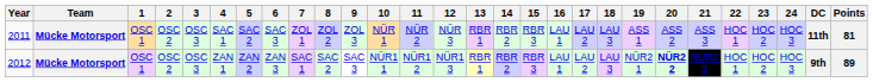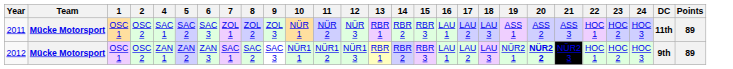 <table class="wikitable" style="text-align:center; font-size:85%">
 <tr>
 <th>Year</th>
 <th>Team</th>
 <th>1</th>
 <th>2</th>
-<th>3</th>
 <th>4</th>
 <th>5</th>
 <th>6</th>
 <th>7</th>
 <th>8</th>
 <th>9</th>
 <th>10</th>
 <th>11</th>
 <th>12</th>
 <th>13</th>
 <th>14</th>
 <th>15</th>
 <th>16</th>
 <th>17</th>
 <th>18</th>
 <th>19</th>
 <th>20</th>
 <th>21</th>
 <th>22</th>
 <th>23</th>
 <th>24</th>
 <th>DC</th>
 <th>Points</th>
 </tr>
 <tr>
 <td><a href='#'>2011</a></td>
 <th nowrap><a href='#'>Mücke Motorsport</a></th>
 <td style="background:#FFDF9F;"><a href='#'>OSC<br>1</a><br></td>
 <td style="background:#DFFFDF;"><a href='#'>OSC<br>2</a><br></td>
-<td style="background:#DFFFDF;"><a href='#'>OSC<br>3</a><br></td>
 <td style="background:#DFFFDF;"><a href='#'>SAC<br>1</a><br></td>
 <td style="background:#CFCFFF;"><a href='#'>SAC<br>2</a><br></td>
 <td style="background:#DFFFDF;"><a href='#'>SAC<br>3</a><br></td>
 <td style="background:#EFCFFF;"><a href='#'>ZOL<br>1</a><br></td>
 <td style="background:#CFCFFF;"><a href='#'>ZOL<br>2</a><br></td>
 <td style="background:#DFFFDF;"><a href='#'>ZOL<br>3</a><br></td>
 <td style="background:#FFDF9F;"><a href='#'>NÜR<br>1</a><br></td>
 <td style="background:#CFCFFF;"><a href='#'>NÜR<br>2</a><br></td>
 <td style="background:#DFFFDF;"><a href='#'>NÜR<br>3</a><br></td>
 <td style="background:#EFCFFF;"><a href='#'>RBR<br>1</a><br></td>
 <td style="background:#DFFFDF;"><a href='#'>RBR<br>2</a><br></td>
 <td style="background:#DFFFDF;"><a href='#'>RBR<br>3</a><br></td>
 <td style="background:#DFFFDF;"><a href='#'>LAU<br>1</a><br></td>
 <td style="background:#CFCFFF;"><a href='#'>LAU<br>2</a><br></td>
 <td style="background:#CFCFFF;"><a href='#'>LAU<br>3</a><br></td>
 <td style="background:#EFCFFF;"><a href='#'>ASS<br>1</a><br></td>
 <td style="background:#CFCFFF;"><a href='#'>ASS<br>2</a><br></td>
 <td style="background:#CFCFFF;"><a href='#'>ASS<br>3</a><br></td>
 <td style="background:#EFCFFF;"><a href='#'>HOC<br>1</a><br></td>
 <td style="background:#CFCFFF;"><a href='#'>HOC<br>2</a><br></td>
 <td style="background:#CFCFFF;"><a href='#'>HOC<br>3</a><br></td>
 <th>11th</th>
-<th>81</th>
+<th>89</th>
 </tr>
 <tr>
 <td><a href='#'>2012</a></td>
 <th><a href='#'>Mücke Motorsport</a></th>
 <td style="background:#EFCFFF;"><a href='#'>OSC<br>1</a><br></td>
 <td style="background:#DFFFDF;"><a href='#'>OSC<br>2</a><br></td>
-<td style="background:#DFFFDF;"><a href='#'>OSC<br>3</a><br></td>
 <td style="background:#DFFFDF;"><a href='#'>ZAN<br>1</a><br></td>
 <td style="background:#CFCFFF;"><a href='#'>ZAN<br>2</a><br></td>
 <td style="background:#DFFFDF;"><a href='#'>ZAN<br>3</a><br></td>
 <td style="background:#EFCFFF;"><a href='#'>SAC<br>1</a><br></td>
 <td style="background:#DFFFDF;"><a href='#'>SAC<br>2</a><br></td>
 <td style="background:#FFFFFF;"><a href='#'>SAC<br>3</a><br></td>
 <td style="background:#DFFFDF;"><a href='#'>NÜR1<br>1</a><br></td>
 <td style="background:#DFFFDF;"><a href='#'>NÜR1<br>2</a><br></td>
 <td style="background:#DFFFDF;"><a href='#'>NÜR1<br>3</a><br></td>
 <td style="background:#FFFFBF;"><a href='#'>RBR<br>1</a><br></td>
 <td style="background:#CFCFFF;"><a href='#'>RBR<br>2</a><br></td>
 <td style="background:#EFCFFF;"><a href='#'>RBR<br>3</a><br></td>
 <td style="background:#DFFFDF;"><a href='#'>LAU<br>1</a><br></td>
 <td style="background:#DFFFDF;"><a href='#'>LAU<br>2</a><br></td>
 <td style="background:#EFCFFF;"><a href='#'>LAU<br>3</a><br></td>
 <td style="background:#DFFFDF;"><a href='#'>NÜR2<br>1</a><br></td>
 <td style="background:#DFFFDF;"><strong><a href='#'>NÜR2<br>2</a><br></strong></td>
 <td style="background:#000000;color:white"><a href='#'><span>NÜR2<br>3</span></a><br></td>
 <td style="background:#DFFFDF;"><a href='#'>HOC<br>1</a><br></td>
 <td style="background:#DFFFDF;"><a href='#'>HOC<br>2</a><br></td>
 <td style="background:#DFFFDF;"><a href='#'>HOC<br>3</a><br></td>
 <th>9th</th>
 <th>89</th>
 </tr>
 </table>
